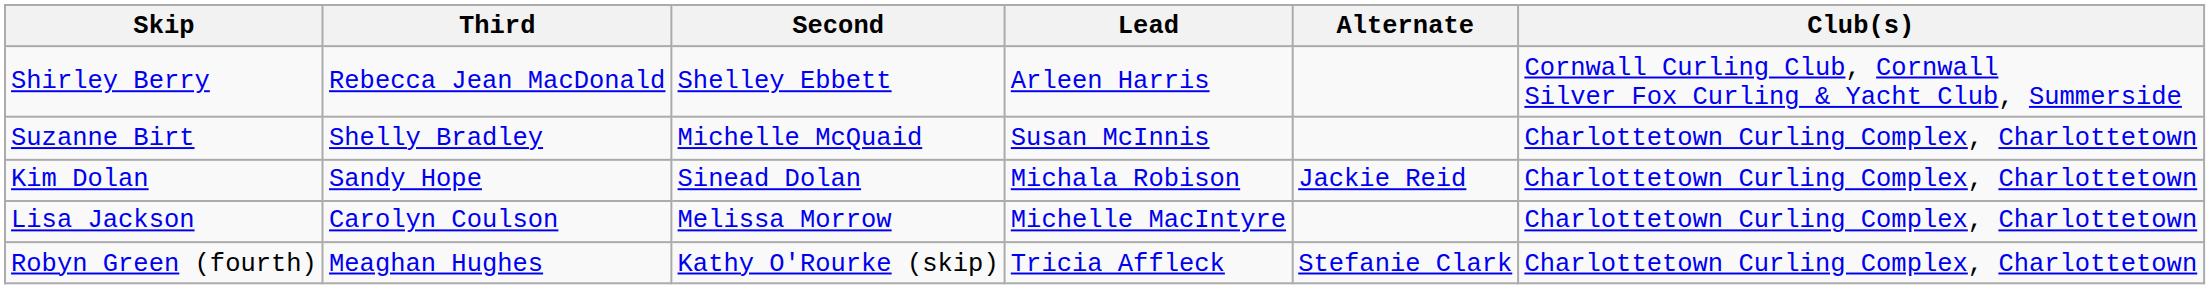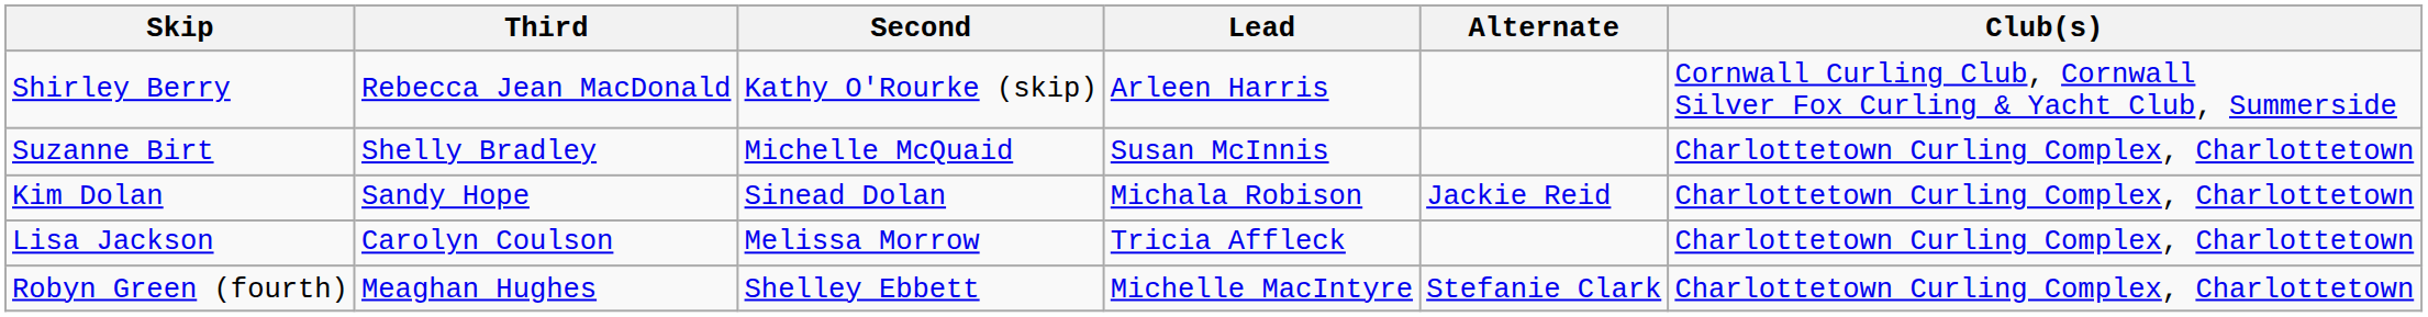 <table class=wikitable>
 <tr>
 <th>Skip</th>
 <th>Third</th>
 <th>Second</th>
 <th>Lead</th>
 <th>Alternate</th>
 <th>Club(s)</th>
 </tr>
 <tr>
 <td><a href='#'>Shirley Berry</a></td>
 <td><a href='#'>Rebecca Jean MacDonald</a></td>
-<td><a href='#'>Shelley Ebbett</a></td>
+<td><a href='#'>Kathy O'Rourke</a> (skip)</td>
 <td><a href='#'>Arleen Harris</a></td>
 <td></td>
 <td><a href='#'>Cornwall Curling Club</a>, <a href='#'>Cornwall</a><br><a href='#'>Silver Fox Curling & Yacht Club</a>, <a href='#'>Summerside</a></td>
 </tr>
 <tr>
 <td><a href='#'>Suzanne Birt</a></td>
 <td><a href='#'>Shelly Bradley</a></td>
 <td><a href='#'>Michelle McQuaid</a></td>
 <td><a href='#'>Susan McInnis</a></td>
 <td></td>
 <td><a href='#'>Charlottetown Curling Complex</a>, <a href='#'>Charlottetown</a></td>
 </tr>
 <tr>
 <td><a href='#'>Kim Dolan</a></td>
 <td><a href='#'>Sandy Hope</a></td>
 <td><a href='#'>Sinead Dolan</a></td>
 <td><a href='#'>Michala Robison</a></td>
 <td><a href='#'>Jackie Reid</a></td>
 <td><a href='#'>Charlottetown Curling Complex</a>, <a href='#'>Charlottetown</a></td>
 </tr>
 <tr>
 <td><a href='#'>Lisa Jackson</a></td>
 <td><a href='#'>Carolyn Coulson</a></td>
 <td><a href='#'>Melissa Morrow</a></td>
-<td><a href='#'>Michelle MacIntyre</a></td>
+<td><a href='#'>Tricia Affleck</a></td>
 <td></td>
 <td><a href='#'>Charlottetown Curling Complex</a>, <a href='#'>Charlottetown</a></td>
 </tr>
 <tr>
 <td><a href='#'>Robyn Green</a> (fourth)</td>
 <td><a href='#'>Meaghan Hughes</a></td>
-<td><a href='#'>Kathy O'Rourke</a> (skip)</td>
-<td><a href='#'>Tricia Affleck</a></td>
+<td><a href='#'>Shelley Ebbett</a></td>
+<td><a href='#'>Michelle MacIntyre</a></td>
 <td><a href='#'>Stefanie Clark</a></td>
 <td><a href='#'>Charlottetown Curling Complex</a>, <a href='#'>Charlottetown</a></td>
 </tr>
 </table>
